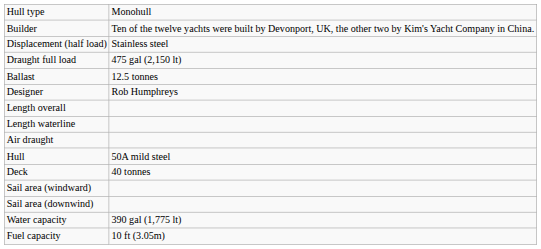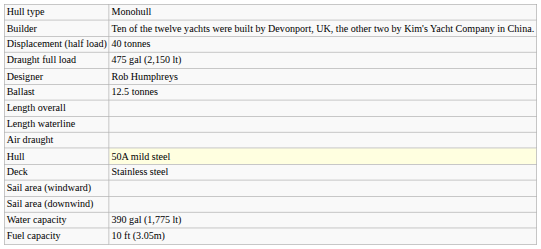 <table class="wikitable">
 <tr>
 <td>Hull type</td>
 <td>Monohull</td>
 </tr>
 <tr>
 <td>Builder</td>
 <td>Ten of the twelve yachts were built by Devonport, UK, the other two by Kim's Yacht Company in China.</td>
 </tr>
 <tr>
 <td>Displacement (half load)</td>
-<td>Stainless steel</td>
+<td>40 tonnes</td>
 </tr>
 <tr>
 <td>Draught full load</td>
 <td>475 gal (2,150 lt)</td>
 </tr>
 <tr>
+<td>Designer</td>
+<td>Rob Humphreys</td>
+</tr>
+<tr>
 <td>Ballast</td>
 <td>12.5 tonnes</td>
-</tr>
-<tr>
-<td>Designer</td>
-<td>Rob Humphreys</td>
 </tr>
 <tr>
 <td>Length overall</td>
 <td></td>
 </tr>
 <tr>
 <td>Length waterline</td>
 <td></td>
 </tr>
 <tr>
 <td>Air draught</td>
 <td></td>
 </tr>
 <tr>
 <td>Hull</td>
-<td>50A mild steel</td>
+<td style="background: lightyellow;">50A mild steel</td>
 </tr>
 <tr>
 <td>Deck</td>
-<td>40 tonnes</td>
+<td>Stainless steel</td>
 </tr>
 <tr>
 <td>Sail area (windward)</td>
 <td></td>
 </tr>
 <tr>
 <td>Sail area (downwind)</td>
 <td></td>
 </tr>
 <tr>
 <td>Water capacity</td>
 <td>390 gal (1,775 lt)</td>
 </tr>
 <tr>
 <td>Fuel capacity</td>
 <td>10 ft (3.05m)</td>
 </tr>
 </table>
